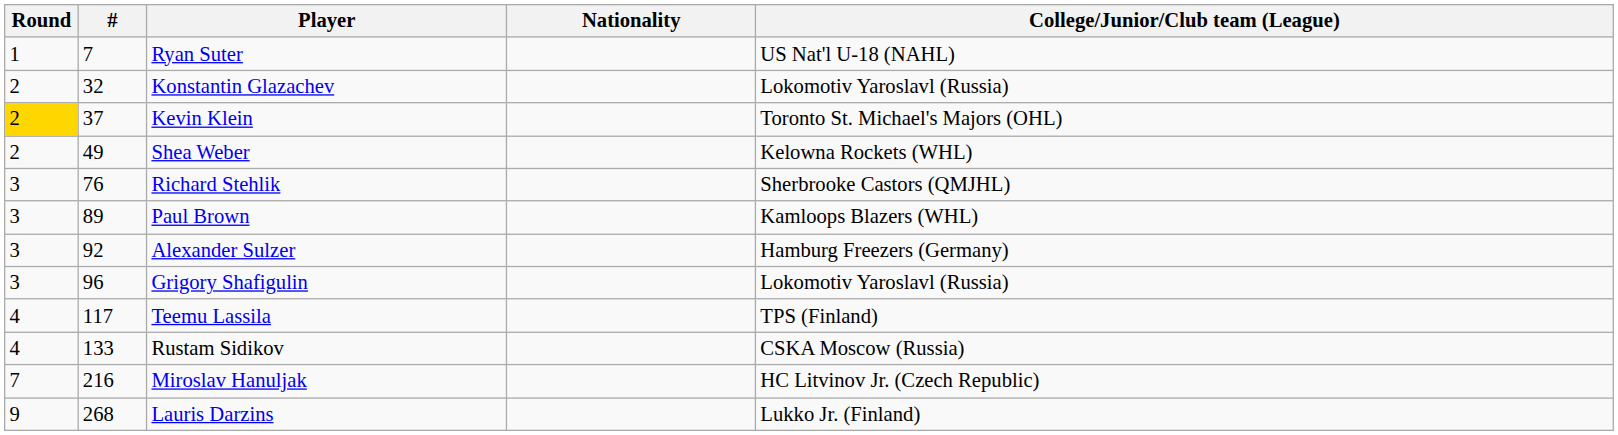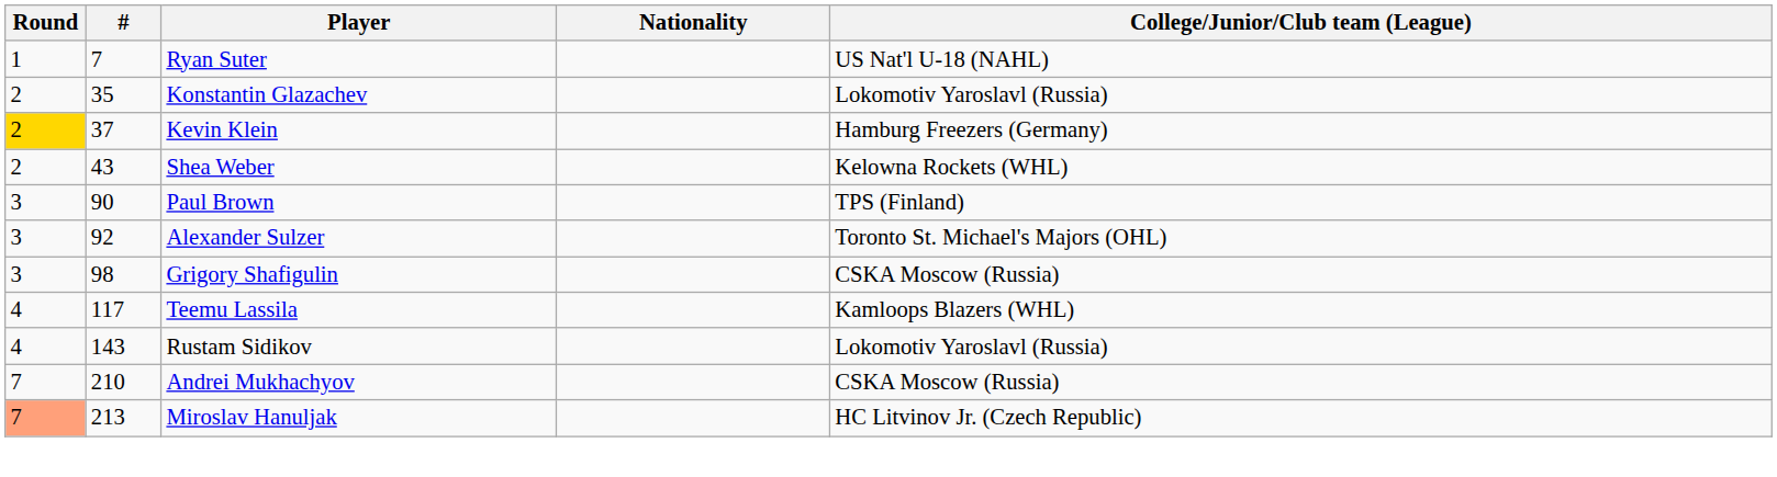 <table class="wikitable">
 <tr align="center">
 <th bgcolor="#DDDDFF" width="4.0%">Round</th>
 <th bgcolor="#DDDDFF" width="4.0%">#</th>
 <th bgcolor="#DDDDFF" width="21.0%">Player</th>
 <th bgcolor="#DDDDFF" width="14.5%">Nationality</th>
 <th bgcolor="#DDDDFF" width="50.0%">College/Junior/Club team (League)</th>
 </tr>
 <tr>
 <td>1</td>
 <td>7</td>
 <td><a href='#'>Ryan Suter</a></td>
 <td></td>
 <td>US Nat'l U-18 (NAHL)</td>
 </tr>
 <tr>
 <td>2</td>
-<td>32</td>
+<td>35</td>
 <td><a href='#'>Konstantin Glazachev</a></td>
 <td></td>
 <td>Lokomotiv Yaroslavl (Russia)</td>
 </tr>
 <tr>
 <td style="background: gold;">2</td>
 <td>37</td>
 <td><a href='#'>Kevin Klein</a></td>
 <td></td>
-<td>Toronto St. Michael's Majors (OHL)</td>
+<td>Hamburg Freezers (Germany)</td>
 </tr>
 <tr>
 <td>2</td>
-<td>49</td>
+<td>43</td>
 <td><a href='#'>Shea Weber</a></td>
 <td></td>
 <td>Kelowna Rockets (WHL)</td>
 </tr>
 <tr>
 <td>3</td>
-<td>76</td>
-<td><a href='#'>Richard Stehlik</a></td>
-<td></td>
-<td>Sherbrooke Castors (QMJHL)</td>
-</tr>
-<tr>
-<td>3</td>
-<td>89</td>
+<td>90</td>
 <td><a href='#'>Paul Brown</a></td>
 <td></td>
-<td>Kamloops Blazers (WHL)</td>
+<td>TPS (Finland)</td>
 </tr>
 <tr>
 <td>3</td>
 <td>92</td>
 <td><a href='#'>Alexander Sulzer</a></td>
 <td></td>
-<td>Hamburg Freezers (Germany)</td>
+<td>Toronto St. Michael's Majors (OHL)</td>
 </tr>
 <tr>
 <td>3</td>
-<td>96</td>
+<td>98</td>
 <td><a href='#'>Grigory Shafigulin</a></td>
 <td></td>
-<td>Lokomotiv Yaroslavl (Russia)</td>
+<td>CSKA Moscow (Russia)</td>
 </tr>
 <tr>
 <td>4</td>
 <td>117</td>
 <td><a href='#'>Teemu Lassila</a></td>
 <td></td>
-<td>TPS (Finland)</td>
+<td>Kamloops Blazers (WHL)</td>
 </tr>
 <tr>
 <td>4</td>
-<td>133</td>
+<td>143</td>
 <td>Rustam Sidikov</td>
+<td></td>
+<td>Lokomotiv Yaroslavl (Russia)</td>
+</tr>
+<tr>
+<td>7</td>
+<td>210</td>
+<td><a href='#'>Andrei Mukhachyov</a></td>
 <td></td>
 <td>CSKA Moscow (Russia)</td>
 </tr>
 <tr>
-<td>7</td>
-<td>216</td>
+<td style="background: lightsalmon;">7</td>
+<td>213</td>
 <td><a href='#'>Miroslav Hanuljak</a></td>
 <td></td>
 <td>HC Litvinov Jr. (Czech Republic)</td>
 </tr>
-<tr>
-<td>9</td>
-<td>268</td>
-<td><a href='#'>Lauris Darzins</a></td>
-<td></td>
-<td>Lukko Jr. (Finland)</td>
-</tr>
 </table>
